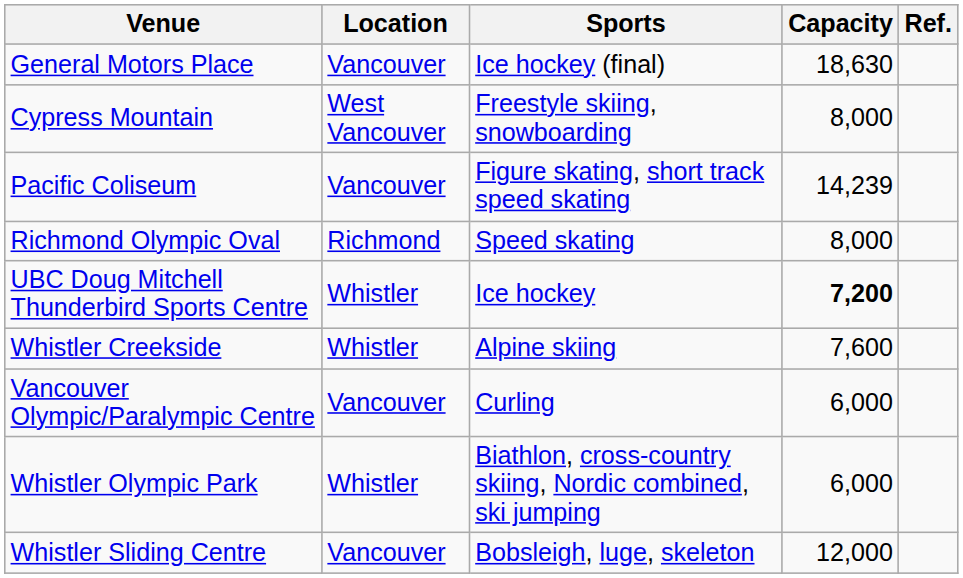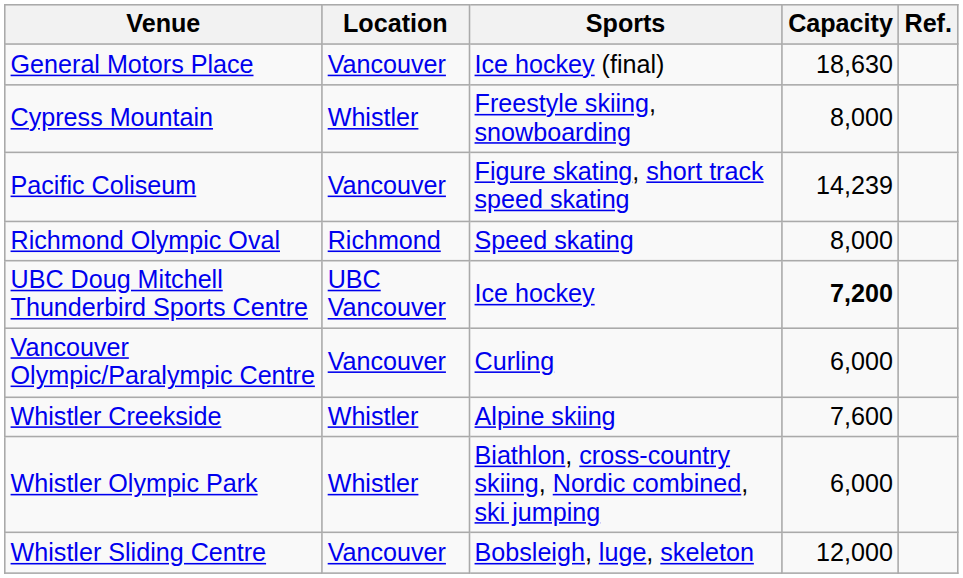 <table class="wikitable sortable">
 <tr>
 <th>Venue</th>
 <th>Location</th>
 <th class="unsortable">Sports</th>
 <th>Capacity</th>
 <th class="unsortable">Ref.</th>
 </tr>
 <tr>
 <td><a href='#'>General Motors Place</a></td>
 <td><a href='#'>Vancouver</a></td>
 <td><a href='#'>Ice hockey</a> (final)</td>
 <td align="right">18,630</td>
 <td align=center></td>
 </tr>
 <tr>
 <td><a href='#'>Cypress Mountain</a></td>
-<td><a href='#'>West Vancouver</a></td>
+<td><a href='#'>Whistler</a></td>
 <td><a href='#'>Freestyle skiing</a>, <a href='#'>snowboarding</a></td>
 <td align="right">8,000</td>
 <td align=center></td>
 </tr>
 <tr>
 <td><a href='#'>Pacific Coliseum</a></td>
 <td><a href='#'>Vancouver</a></td>
 <td><a href='#'>Figure skating</a>, <a href='#'>short track speed skating</a></td>
 <td align="right">14,239</td>
 <td align=center></td>
 </tr>
 <tr>
 <td><a href='#'>Richmond Olympic Oval</a></td>
 <td><a href='#'>Richmond</a></td>
 <td><a href='#'>Speed skating</a></td>
 <td align="right">8,000</td>
 <td align=center></td>
 </tr>
 <tr>
 <td><a href='#'>UBC Doug Mitchell Thunderbird Sports Centre</a></td>
-<td><a href='#'>Whistler</a></td>
+<td><a href='#'>UBC Vancouver</a></td>
 <td><a href='#'>Ice hockey</a></td>
 <td align="right"><strong>7,200</strong></td>
+<td align=center></td>
+</tr>
+<tr>
+<td><a href='#'>Vancouver Olympic/Paralympic Centre</a></td>
+<td><a href='#'>Vancouver</a></td>
+<td><a href='#'>Curling</a></td>
+<td align="right">6,000</td>
 <td align=center></td>
 </tr>
 <tr>
 <td><a href='#'>Whistler Creekside</a></td>
 <td><a href='#'>Whistler</a></td>
 <td><a href='#'>Alpine skiing</a></td>
 <td align="right">7,600</td>
-<td align=center></td>
-</tr>
-<tr>
-<td><a href='#'>Vancouver Olympic/Paralympic Centre</a></td>
-<td><a href='#'>Vancouver</a></td>
-<td><a href='#'>Curling</a></td>
-<td align="right">6,000</td>
 <td align=center></td>
 </tr>
 <tr>
 <td><a href='#'>Whistler Olympic Park</a></td>
 <td><a href='#'>Whistler</a></td>
 <td><a href='#'>Biathlon</a>, <a href='#'>cross-country skiing</a>, <a href='#'>Nordic combined</a>, <a href='#'>ski jumping</a></td>
 <td align="right">6,000</td>
 <td align=center></td>
 </tr>
 <tr>
 <td><a href='#'>Whistler Sliding Centre</a></td>
 <td><a href='#'>Vancouver</a></td>
 <td><a href='#'>Bobsleigh</a>, <a href='#'>luge</a>, <a href='#'>skeleton</a></td>
 <td align="right">12,000</td>
 <td align=center></td>
 </tr>
 </table>
